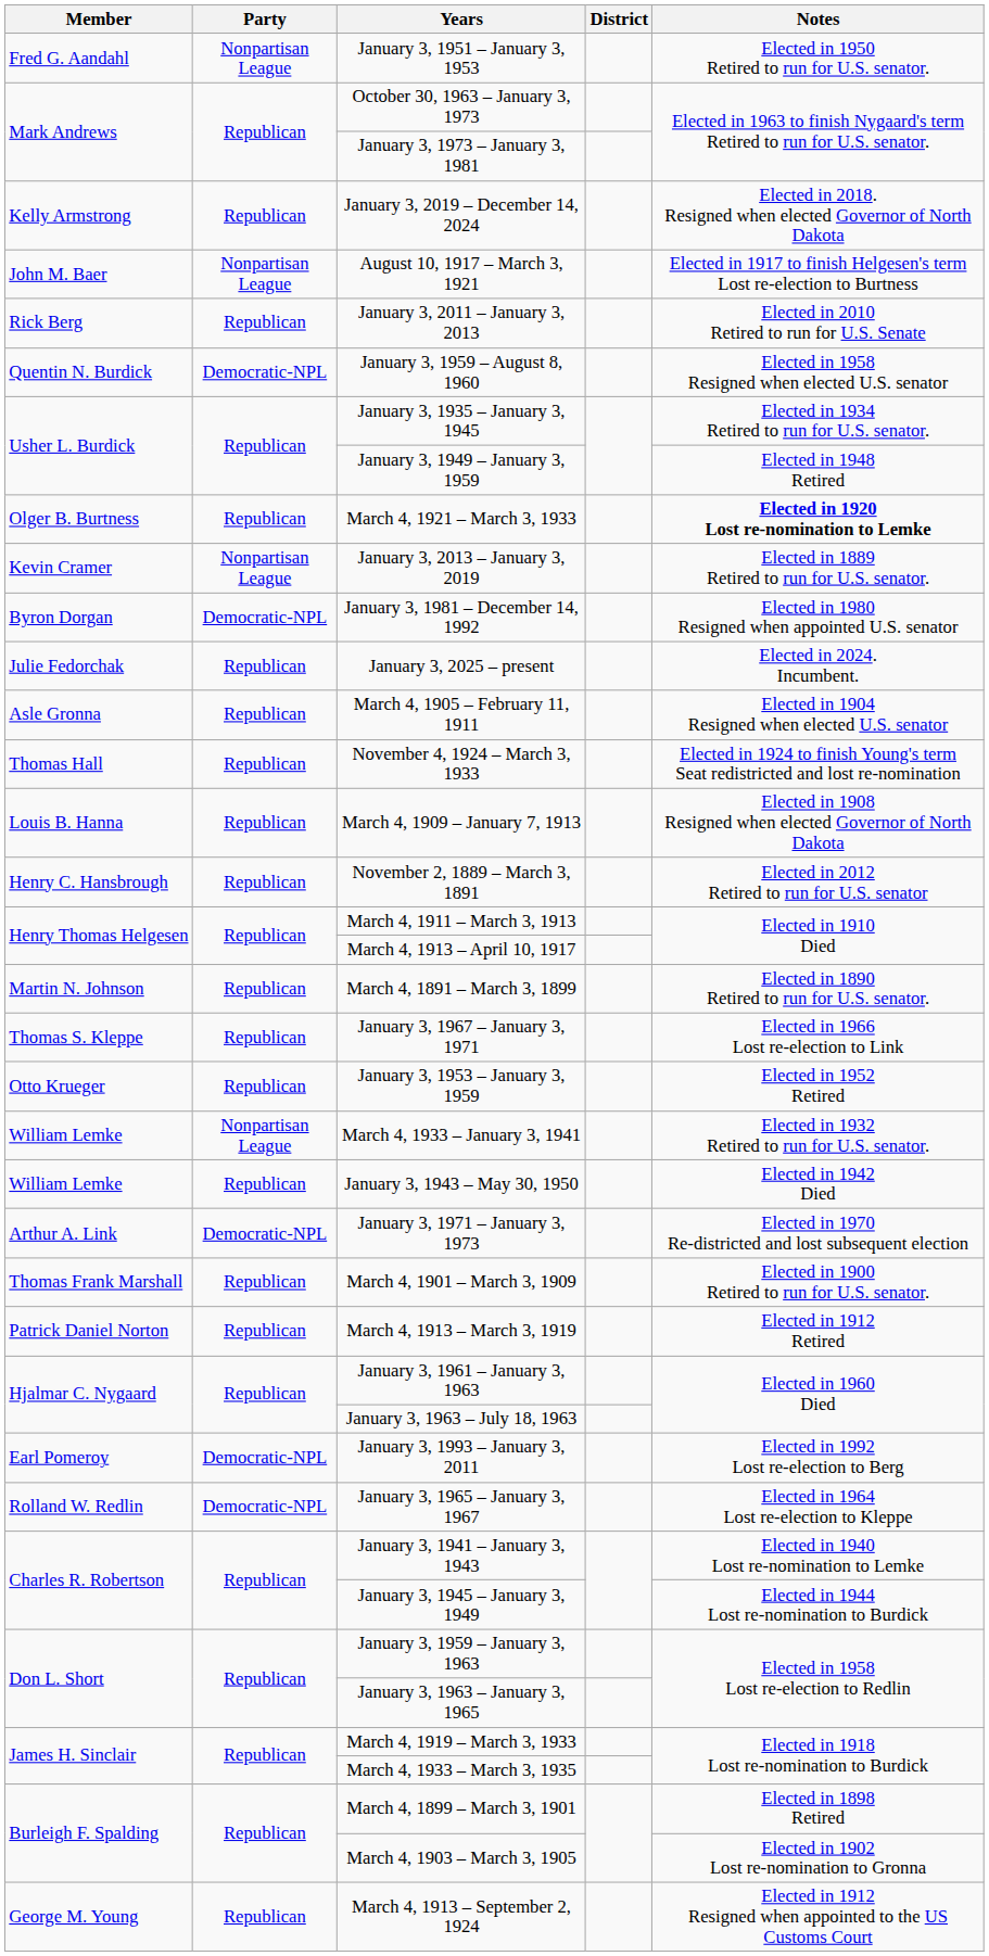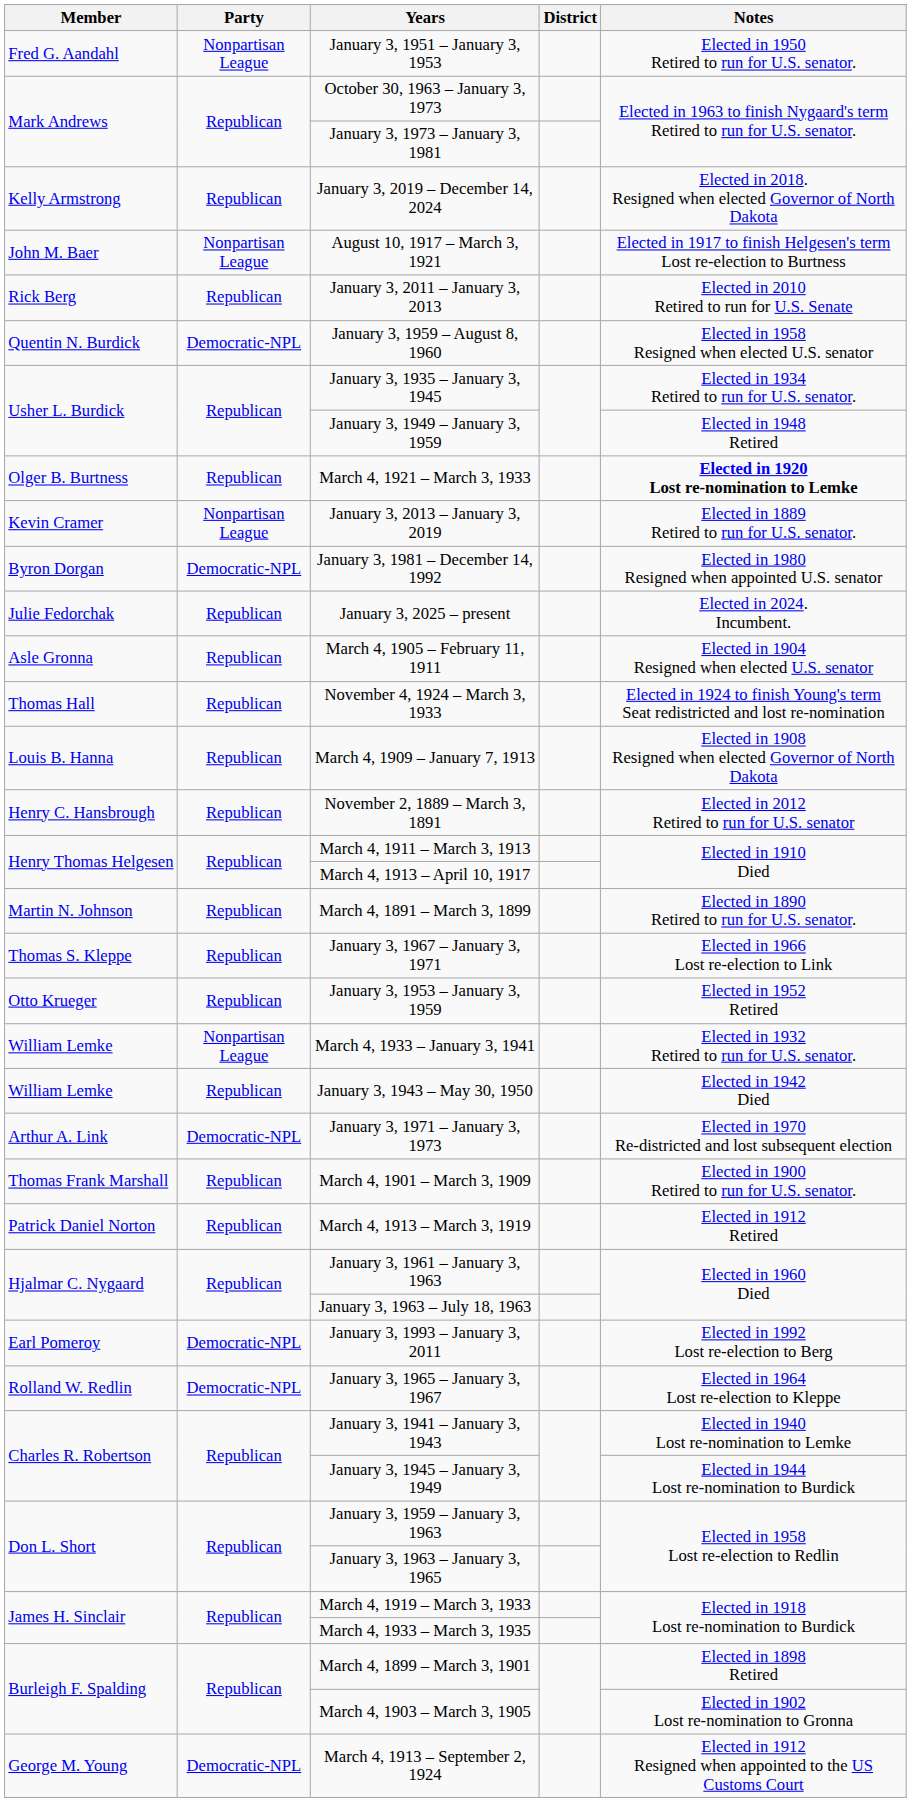 <table class="wikitable sortable" style="text-align:center">
 <tr valign=bottom>
 <th>Member</th>
 <th>Party</th>
 <th data-sort-type=date>Years</th>
 <th>District</th>
 <th>Notes</th>
 </tr>
 <tr>
 <td align=left nowrap><a href='#'>Fred G. Aandahl</a></td>
 <td><a href='#'>Nonpartisan League</a></td>
 <td data-sort-value="January 3, 1951">January 3, 1951 – January 3, 1953</td>
 <td data-sort-value=0></td>
 <td><a href='#'>Elected in 1950</a><br>Retired to <a href='#'>run for U.S. senator</a>.</td>
 </tr>
 <tr>
 <td rowspan=2 align=left nowrap><a href='#'>Mark Andrews</a></td>
 <td rowspan=2 ><a href='#'>Republican</a></td>
 <td data-sort-value="October 30, 1963">October 30, 1963 – January 3, 1973</td>
 <td></td>
 <td rowspan=2><a href='#'>Elected in 1963 to finish Nygaard's term</a><br>Retired to <a href='#'>run for U.S. senator</a>.</td>
 </tr>
 <tr>
 <td data-sort-value="January 3, 1973">January 3, 1973 – January 3, 1981</td>
 <td data-sort-value=0></td>
 </tr>
 <tr>
 <td align=left nowrap><a href='#'>Kelly Armstrong</a></td>
 <td><a href='#'>Republican</a></td>
 <td data-sort-value="January 3, 2019">January 3, 2019 – December 14, 2024</td>
 <td data-sort-value=0></td>
 <td><a href='#'>Elected in 2018</a>.<br>Resigned when elected <a href='#'>Governor of North Dakota</a></td>
 </tr>
 <tr>
 <td align=left nowrap><a href='#'>John M. Baer</a></td>
 <td><a href='#'>Nonpartisan League</a></td>
 <td data-sort-value="August 10, 1917">August 10, 1917 – March 3, 1921</td>
 <td></td>
 <td><a href='#'>Elected in 1917 to finish Helgesen's term</a><br>Lost re-election to Burtness</td>
 </tr>
 <tr>
 <td align=left nowrap><a href='#'>Rick Berg</a></td>
 <td><a href='#'>Republican</a></td>
 <td data-sort-value="January 3, 2011">January 3, 2011 – January 3, 2013</td>
 <td data-sort-value=0></td>
 <td><a href='#'>Elected in 2010</a><br>Retired to run for <a href='#'>U.S. Senate</a></td>
 </tr>
 <tr>
 <td align=left nowrap><a href='#'>Quentin N. Burdick</a></td>
 <td><a href='#'>Democratic-NPL</a></td>
 <td data-sort-value="January 3, 1959">January 3, 1959 – August 8, 1960</td>
 <td data-sort-value=0></td>
 <td><a href='#'>Elected in 1958</a><br>Resigned when elected U.S. senator</td>
 </tr>
 <tr>
 <td rowspan=2 align=left nowrap><a href='#'>Usher L. Burdick</a></td>
 <td rowspan=2 ><a href='#'>Republican</a></td>
 <td data-sort-value="January 3, 1935">January 3, 1935 – January 3, 1945</td>
 <td rowspan=2 data-sort-value=0></td>
 <td><a href='#'>Elected in 1934</a><br>Retired to <a href='#'>run for U.S. senator</a>.</td>
 </tr>
 <tr>
 <td data-sort-value="January 3, 1949">January 3, 1949 – January 3, 1959</td>
 <td><a href='#'>Elected in 1948</a><br>Retired</td>
 </tr>
 <tr>
 <td align=left nowrap><a href='#'>Olger B. Burtness</a></td>
 <td><a href='#'>Republican</a></td>
 <td data-sort-value="March 4, 1921">March 4, 1921 – March 3, 1933</td>
 <td></td>
 <td><strong><a href='#'>Elected in 1920</a><br>Lost re-nomination to Lemke</strong></td>
 </tr>
 <tr>
 <td align=left nowrap><a href='#'>Kevin Cramer</a></td>
 <td><a href='#'>Nonpartisan League</a></td>
 <td data-sort-value="January 3, 2013">January 3, 2013 – January 3, 2019</td>
 <td data-sort-value=0></td>
 <td><a href='#'>Elected in 1889</a><br>Retired to <a href='#'>run for U.S. senator</a>.</td>
 </tr>
 <tr>
 <td align=left nowrap><a href='#'>Byron Dorgan</a></td>
 <td><a href='#'>Democratic-NPL</a></td>
 <td data-sort-value="January 3, 1981">January 3, 1981 – December 14, 1992</td>
 <td data-sort-value=0></td>
 <td><a href='#'>Elected in 1980</a><br>Resigned when appointed U.S. senator</td>
 </tr>
 <tr>
 <td align=left nowrap><a href='#'>Julie Fedorchak</a></td>
 <td><a href='#'>Republican</a></td>
 <td data-sort-value="January 3, 2025">January 3, 2025 – present</td>
 <td data-sort-value=0></td>
 <td><a href='#'>Elected in 2024</a>.<br>Incumbent.</td>
 </tr>
 <tr>
 <td align=left nowrap><a href='#'>Asle Gronna</a></td>
 <td><a href='#'>Republican</a></td>
 <td data-sort-value="March 4, 1905">March 4, 1905 – February 11, 1911</td>
 <td data-sort-value=0></td>
 <td><a href='#'>Elected in 1904</a><br>Resigned when elected <a href='#'>U.S. senator</a></td>
 </tr>
 <tr>
 <td align=left nowrap><a href='#'>Thomas Hall</a></td>
 <td><a href='#'>Republican</a></td>
 <td data-sort-value="November 4, 1924">November 4, 1924 – March 3, 1933</td>
 <td></td>
 <td><a href='#'>Elected in 1924 to finish Young's term</a><br>Seat redistricted and lost re-nomination</td>
 </tr>
 <tr>
 <td align=left nowrap><a href='#'>Louis B. Hanna</a></td>
 <td><a href='#'>Republican</a></td>
 <td data-sort-value="March 4, 1909">March 4, 1909 – January 7, 1913</td>
 <td data-sort-value=0></td>
 <td><a href='#'>Elected in 1908</a><br>Resigned when elected <a href='#'>Governor of North Dakota</a></td>
 </tr>
 <tr>
 <td align=left nowrap><a href='#'>Henry C. Hansbrough</a></td>
 <td><a href='#'>Republican</a></td>
 <td data-sort-value="November 2, 1889">November 2, 1889 – March 3, 1891</td>
 <td data-sort-value=0></td>
 <td><a href='#'>Elected in 2012</a><br>Retired to <a href='#'>run for U.S. senator</a></td>
 </tr>
 <tr>
 <td rowspan=2 align=left nowrap><a href='#'>Henry Thomas Helgesen</a></td>
 <td rowspan=2 ><a href='#'>Republican</a></td>
 <td data-sort-value="March 4, 1911">March 4, 1911 – March 3, 1913</td>
 <td data-sort-value=0></td>
 <td rowspan=2><a href='#'>Elected in 1910</a><br>Died</td>
 </tr>
 <tr>
 <td data-sort-value="March 4, 1913">March 4, 1913 – April 10, 1917</td>
 <td></td>
 </tr>
 <tr>
 <td align=left nowrap><a href='#'>Martin N. Johnson</a></td>
 <td><a href='#'>Republican</a></td>
 <td data-sort-value="March 4, 1891">March 4, 1891 – March 3, 1899</td>
 <td data-sort-value=0></td>
 <td><a href='#'>Elected in 1890</a><br>Retired to <a href='#'>run for U.S. senator</a>.</td>
 </tr>
 <tr>
 <td align=left nowrap><a href='#'>Thomas S. Kleppe</a></td>
 <td><a href='#'>Republican</a></td>
 <td data-sort-value="January 3, 1967">January 3, 1967 – January 3, 1971</td>
 <td></td>
 <td><a href='#'>Elected in 1966</a><br>Lost re-election to Link</td>
 </tr>
 <tr>
 <td align=left nowrap><a href='#'>Otto Krueger</a></td>
 <td><a href='#'>Republican</a></td>
 <td data-sort-value="January 3, 1953">January 3, 1953 – January 3, 1959</td>
 <td data-sort-value=0></td>
 <td><a href='#'>Elected in 1952</a><br>Retired</td>
 </tr>
 <tr>
 <td align=left nowrap><a href='#'>William Lemke</a></td>
 <td><a href='#'>Nonpartisan League</a></td>
 <td data-sort-value="March 4, 1933">March 4, 1933 – January 3, 1941</td>
 <td data-sort-value=0></td>
 <td><a href='#'>Elected in 1932</a><br>Retired to <a href='#'>run for U.S. senator</a>.</td>
 </tr>
 <tr>
 <td align=left nowrap><a href='#'>William Lemke</a></td>
 <td><a href='#'>Republican</a></td>
 <td data-sort-value="January 3, 1943">January 3, 1943 – May 30, 1950</td>
 <td data-sort-value=0></td>
 <td><a href='#'>Elected in 1942</a><br>Died</td>
 </tr>
 <tr>
 <td align=left nowrap><a href='#'>Arthur A. Link</a></td>
 <td><a href='#'>Democratic-NPL</a></td>
 <td data-sort-value="January 3, 1971">January 3, 1971 – January 3, 1973</td>
 <td></td>
 <td><a href='#'>Elected in 1970</a><br>Re-districted and lost subsequent election</td>
 </tr>
 <tr>
 <td align=left nowrap><a href='#'>Thomas Frank Marshall</a></td>
 <td><a href='#'>Republican</a></td>
 <td data-sort-value="March 4, 1901">March 4, 1901 – March 3, 1909</td>
 <td data-sort-value=0></td>
 <td><a href='#'>Elected in 1900</a><br>Retired to <a href='#'>run for U.S. senator</a>.</td>
 </tr>
 <tr>
 <td align=left nowrap><a href='#'>Patrick Daniel Norton</a></td>
 <td><a href='#'>Republican</a></td>
 <td data-sort-value="March 4, 1913">March 4, 1913 – March 3, 1919</td>
 <td></td>
 <td><a href='#'>Elected in 1912</a><br>Retired</td>
 </tr>
 <tr>
 <td rowspan=2 align=left nowrap><a href='#'>Hjalmar C. Nygaard</a></td>
 <td rowspan=2 ><a href='#'>Republican</a></td>
 <td data-sort-value="January 3, 1961">January 3, 1961 – January 3, 1963</td>
 <td data-sort-value=0></td>
 <td rowspan=2><a href='#'>Elected in 1960</a><br>Died</td>
 </tr>
 <tr>
 <td data-sort-value="January 3, 1963">January 3, 1963 – July 18, 1963</td>
 <td></td>
 </tr>
 <tr>
 <td align=left nowrap><a href='#'>Earl Pomeroy</a></td>
 <td><a href='#'>Democratic-NPL</a></td>
 <td data-sort-value="January 3, 1993">January 3, 1993 – January 3, 2011</td>
 <td data-sort-value=0></td>
 <td><a href='#'>Elected in 1992</a><br>Lost re-election to Berg</td>
 </tr>
 <tr>
 <td align=left nowrap><a href='#'>Rolland W. Redlin</a></td>
 <td><a href='#'>Democratic-NPL</a></td>
 <td data-sort-value="January 3, 1965">January 3, 1965 – January 3, 1967</td>
 <td></td>
 <td><a href='#'>Elected in 1964</a><br>Lost re-election to Kleppe</td>
 </tr>
 <tr>
 <td rowspan=2 align=left nowrap><a href='#'>Charles R. Robertson</a></td>
 <td rowspan=2 ><a href='#'>Republican</a></td>
 <td data-sort-value="January 3, 1941">January 3, 1941 – January 3, 1943</td>
 <td rowspan=2 data-sort-value=0></td>
 <td><a href='#'>Elected in 1940</a><br>Lost re-nomination to Lemke</td>
 </tr>
 <tr>
 <td data-sort-value="January 3, 1945">January 3, 1945 – January 3, 1949</td>
 <td><a href='#'>Elected in 1944</a><br>Lost re-nomination to Burdick</td>
 </tr>
 <tr>
 <td rowspan=2 align=left nowrap><a href='#'>Don L. Short</a></td>
 <td rowspan=2 ><a href='#'>Republican</a></td>
 <td data-sort-value="January 3, 1958">January 3, 1959 – January 3, 1963</td>
 <td data-sort-value=0></td>
 <td rowspan=2><a href='#'>Elected in 1958</a><br>Lost re-election to Redlin</td>
 </tr>
 <tr>
 <td data-sort-value="January 3, 1963">January 3, 1963 – January 3, 1965</td>
 <td></td>
 </tr>
 <tr>
 <td rowspan=2 align=left nowrap><a href='#'>James H. Sinclair</a></td>
 <td rowspan=2 ><a href='#'>Republican</a></td>
 <td data-sort-value="March 4, 1919">March 4, 1919 – March 3, 1933</td>
 <td></td>
 <td rowspan=2><a href='#'>Elected in 1918</a><br>Lost re-nomination to Burdick</td>
 </tr>
 <tr>
 <td data-sort-value="March 4, 1933">March 4, 1933 – March 3, 1935</td>
 <td data-sort-value=0></td>
 </tr>
 <tr>
 <td rowspan=2 align=left nowrap><a href='#'>Burleigh F. Spalding</a></td>
 <td rowspan=2 ><a href='#'>Republican</a></td>
 <td data-sort-value="March 4, 1899">March 4, 1899 – March 3, 1901</td>
 <td rowspan=2 data-sort-value=0></td>
 <td><a href='#'>Elected in 1898</a><br>Retired</td>
 </tr>
 <tr>
 <td data-sort-value="March 4, 1903">March 4, 1903 – March 3, 1905</td>
 <td><a href='#'>Elected in 1902</a><br>Lost re-nomination to Gronna</td>
 </tr>
 <tr>
 <td align=left nowrap><a href='#'>George M. Young</a></td>
-<td><a href='#'>Republican</a></td>
+<td><a href='#'>Democratic-NPL</a></td>
 <td data-sort-value="March 4, 1913">March 4, 1913 – September 2, 1924</td>
 <td></td>
 <td><a href='#'>Elected in 1912</a><br>Resigned when appointed to the <a href='#'>US Customs Court</a></td>
 </tr>
 </table>
